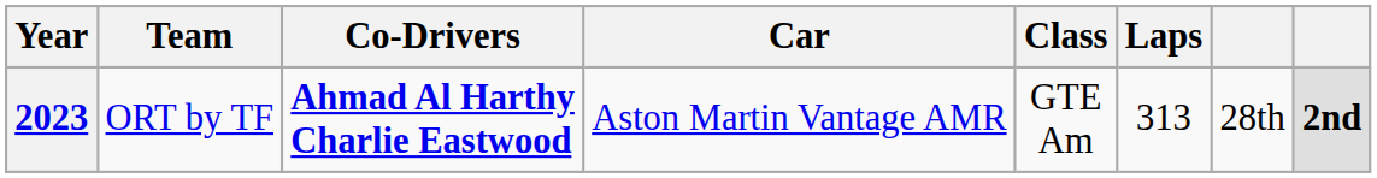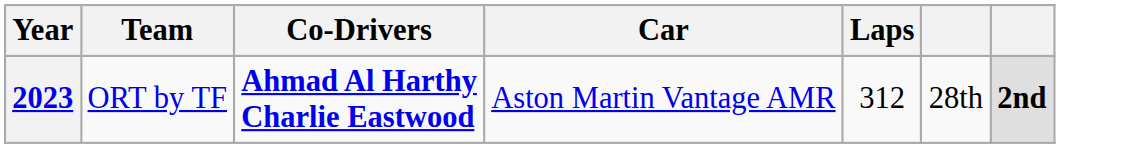 <table class="wikitable" style="text-align:center; font-size:90%">
 <tr>
 <th>Year</th>
 <th>Team</th>
 <th>Co-Drivers</th>
 <th>Car</th>
-<th>Class</th>
 <th>Laps</th>
 <th></th>
 <th></th>
 </tr>
 <tr>
 <th><a href='#'>2023</a></th>
 <td align="left"> <a href='#'>ORT by TF</a></td>
 <td align="left"><strong> <a href='#'>Ahmad Al Harthy</a><br> <a href='#'>Charlie Eastwood</a></strong></td>
 <td align="left"><a href='#'>Aston Martin Vantage AMR</a></td>
-<td>GTE<br>Am</td>
-<td>313</td>
+<td>312</td>
 <td>28th</td>
 <td style="background:#DFDFDF;"><strong>2nd</strong></td>
 </tr>
 </table>
